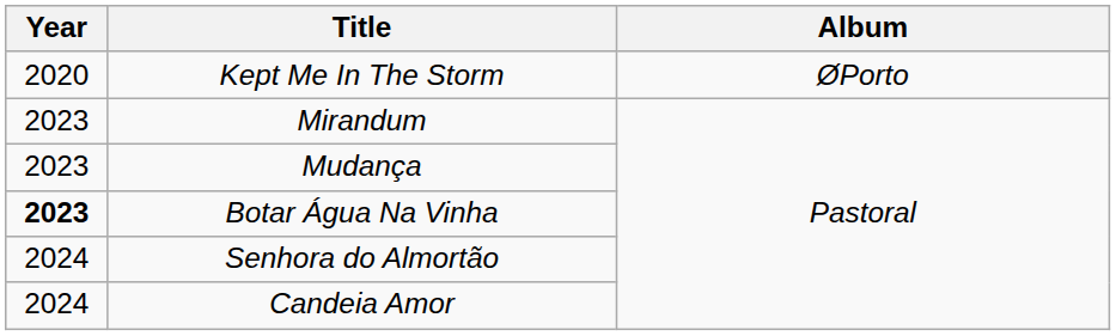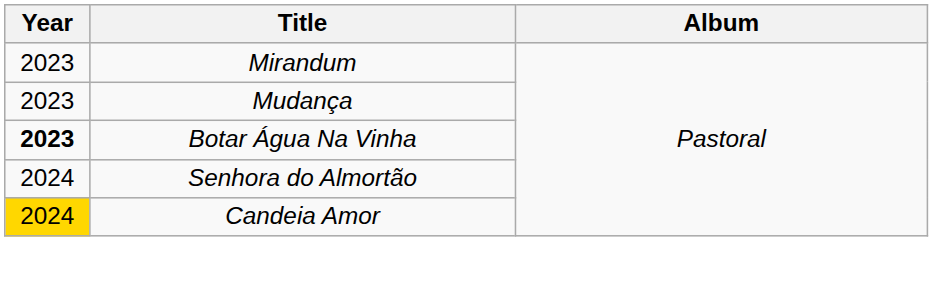 <table class="wikitable sortable plainrowheaders" style="text-align: center;">
 <tr>
 <th scope="col" style="width: 5em;">Year</th>
 <th scope="col" style="width: 47.5em;">Title</th>
 <th scope="col" style="width: 47.5em;">Album</th>
-</tr>
-<tr>
-<td>2020</td>
-<td><em>Kept Me In The Storm</em></td>
-<td><em>ØPorto</em></td>
 </tr>
 <tr>
 <td>2023</td>
 <td><em>Mirandum</em></td>
 <td rowspan="5"><em>Pastoral</em></td>
 </tr>
 <tr>
 <td>2023</td>
 <td><em>Mudança</em></td>
 </tr>
 <tr>
 <td><strong>2023</strong></td>
 <td><em>Botar Água Na Vinha</em></td>
 </tr>
 <tr>
 <td>2024</td>
 <td><em>Senhora do Almortão</em></td>
 </tr>
 <tr>
-<td>2024</td>
+<td style="background: gold;">2024</td>
 <td><em>Candeia Amor</em></td>
 </tr>
 </table>
